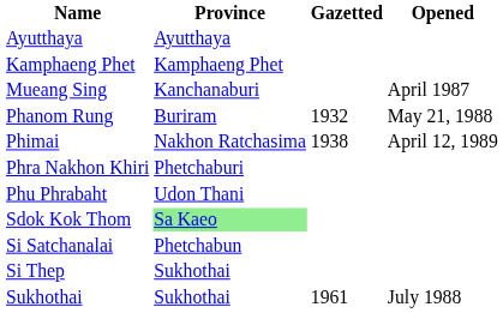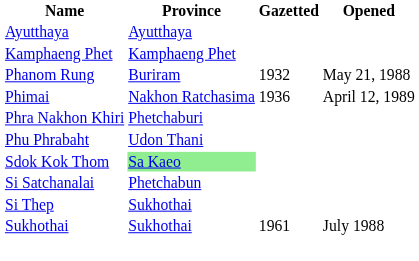 <table>
 <tr>
 <th>Name</th>
 <th>Province</th>
 <th>Gazetted</th>
 <th>Opened</th>
 </tr>
 <tr>
 <td><a href='#'>Ayutthaya</a></td>
 <td><a href='#'>Ayutthaya</a></td>
 </tr>
 <tr>
 <td><a href='#'>Kamphaeng Phet</a></td>
 <td><a href='#'>Kamphaeng Phet</a></td>
 </tr>
 <tr>
-<td><a href='#'>Mueang Sing</a></td>
-<td><a href='#'>Kanchanaburi</a></td>
-<td></td>
-<td>April 1987</td>
-</tr>
-<tr>
 <td><a href='#'>Phanom Rung</a></td>
 <td><a href='#'>Buriram</a></td>
 <td>1932</td>
 <td>May 21, 1988</td>
 </tr>
 <tr>
 <td><a href='#'>Phimai</a></td>
 <td><a href='#'>Nakhon Ratchasima</a></td>
-<td>1938</td>
+<td>1936</td>
 <td>April 12, 1989</td>
 </tr>
 <tr>
 <td><a href='#'>Phra Nakhon Khiri</a></td>
 <td><a href='#'>Phetchaburi</a></td>
 </tr>
 <tr>
 <td><a href='#'>Phu Phrabaht</a></td>
 <td><a href='#'>Udon Thani</a></td>
 </tr>
 <tr>
 <td><a href='#'>Sdok Kok Thom</a></td>
 <td style="background: lightgreen;"><a href='#'>Sa Kaeo</a></td>
 </tr>
 <tr>
 <td><a href='#'>Si Satchanalai</a></td>
 <td><a href='#'>Phetchabun</a></td>
 </tr>
 <tr>
 <td><a href='#'>Si Thep</a></td>
 <td><a href='#'>Sukhothai</a></td>
 </tr>
 <tr>
 <td><a href='#'>Sukhothai</a></td>
 <td><a href='#'>Sukhothai</a></td>
 <td>1961</td>
 <td>July 1988</td>
 </tr>
 </table>
